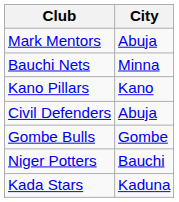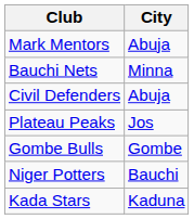 <table class="wikitable sortable">
 <tr>
 <th>Club</th>
 <th>City</th>
 </tr>
 <tr>
 <td><a href='#'>Mark Mentors</a></td>
 <td><a href='#'>Abuja</a></td>
 </tr>
 <tr>
 <td><a href='#'>Bauchi Nets</a></td>
 <td><a href='#'>Minna</a></td>
 </tr>
 <tr>
-<td><a href='#'>Kano Pillars</a></td>
-<td><a href='#'>Kano</a></td>
+<td><a href='#'>Civil Defenders</a></td>
+<td><a href='#'>Abuja</a></td>
 </tr>
 <tr>
-<td><a href='#'>Civil Defenders</a></td>
-<td><a href='#'>Abuja</a></td>
+<td><a href='#'>Plateau Peaks</a></td>
+<td><a href='#'>Jos</a></td>
 </tr>
 <tr>
 <td><a href='#'>Gombe Bulls</a></td>
 <td><a href='#'>Gombe</a></td>
 </tr>
 <tr>
 <td><a href='#'>Niger Potters</a></td>
 <td><a href='#'>Bauchi</a></td>
 </tr>
 <tr>
 <td><a href='#'>Kada Stars</a></td>
 <td><a href='#'>Kaduna</a></td>
 </tr>
 </table>
